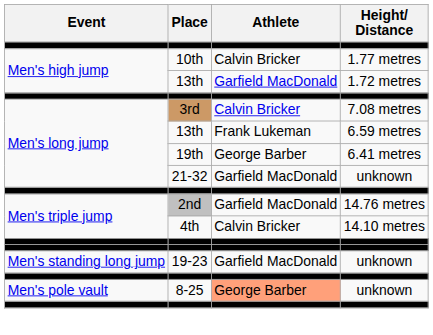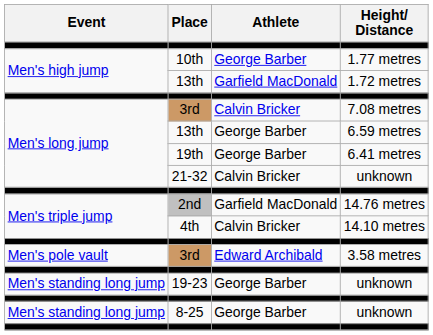 <table class=wikitable>
 <tr>
 <th>Event</th>
 <th>Place</th>
 <th>Athlete</th>
 <th>Height/<br>Distance</th>
 </tr>
 <tr bgcolor=black>
 <td></td>
 <td></td>
 <td></td>
 <td></td>
 </tr>
 <tr align=center>
 <td rowspan=2 align=left><a href='#'>Men's high jump</a></td>
 <td>10th</td>
-<td align=left>Calvin Bricker</td>
+<td align=left><a href='#'>George Barber</a></td>
 <td>1.77 metres</td>
 </tr>
 <tr align=center>
 <td>13th</td>
 <td align=left><a href='#'>Garfield MacDonald</a></td>
 <td>1.72 metres</td>
 </tr>
 <tr bgcolor=black>
 <td></td>
 <td></td>
 <td></td>
 <td></td>
 </tr>
 <tr align=center>
 <td rowspan=4 align=left><a href='#'>Men's long jump</a></td>
 <td bgcolor=cc9966>3rd</td>
 <td align=left><a href='#'>Calvin Bricker</a></td>
 <td>7.08 metres</td>
 </tr>
 <tr align=center>
 <td>13th</td>
-<td align=left>Frank Lukeman</td>
+<td align=left>George Barber</td>
 <td>6.59 metres</td>
 </tr>
 <tr align=center>
 <td>19th</td>
 <td align=left>George Barber</td>
 <td>6.41 metres</td>
 </tr>
 <tr align=center>
 <td>21-32</td>
-<td align=left>Garfield MacDonald</td>
+<td align=left>Calvin Bricker</td>
 <td>unknown</td>
 </tr>
 <tr bgcolor=black>
 <td></td>
 <td></td>
 <td></td>
 <td></td>
 </tr>
 <tr align=center>
 <td rowspan=2 align=left><a href='#'>Men's triple jump</a></td>
 <td bgcolor=silver>2nd</td>
 <td align=left>Garfield MacDonald</td>
 <td>14.76 metres</td>
 </tr>
 <tr align=center>
 <td>4th</td>
 <td align=left>Calvin Bricker</td>
 <td>14.10 metres</td>
 </tr>
 <tr bgcolor=black>
 <td></td>
 <td></td>
 <td></td>
 <td></td>
 </tr>
+<tr align=center>
+<td align=left><a href='#'>Men's pole vault</a></td>
+<td bgcolor=cc9966>3rd</td>
+<td align=left><a href='#'>Edward Archibald</a></td>
+<td>3.58 metres</td>
+</tr>
 <tr bgcolor=black>
 <td></td>
 <td></td>
 <td></td>
 <td></td>
 </tr>
 <tr align=center>
 <td align=left><a href='#'>Men's standing long jump</a></td>
 <td>19-23</td>
-<td align=left>Garfield MacDonald</td>
+<td align=left>George Barber</td>
 <td>unknown</td>
 </tr>
 <tr bgcolor=black>
 <td></td>
 <td></td>
 <td></td>
 <td></td>
 </tr>
 <tr align=center>
-<td align=left><a href='#'>Men's pole vault</a></td>
+<td align=left><a href='#'>Men's standing long jump</a></td>
 <td>8-25</td>
-<td align=left style="background: lightsalmon;">George Barber</td>
+<td align=left>George Barber</td>
 <td>unknown</td>
 </tr>
 <tr bgcolor=black>
 <td></td>
 <td></td>
 <td></td>
 <td></td>
 </tr>
 </table>
